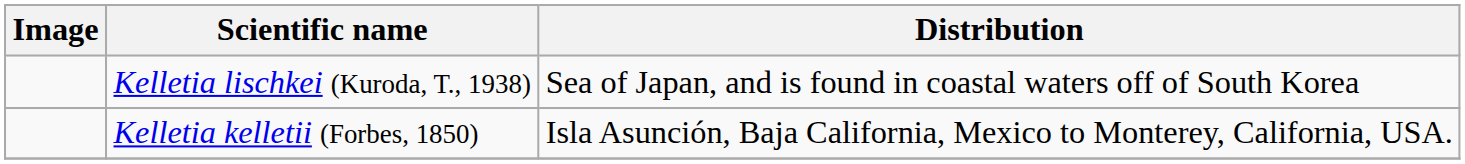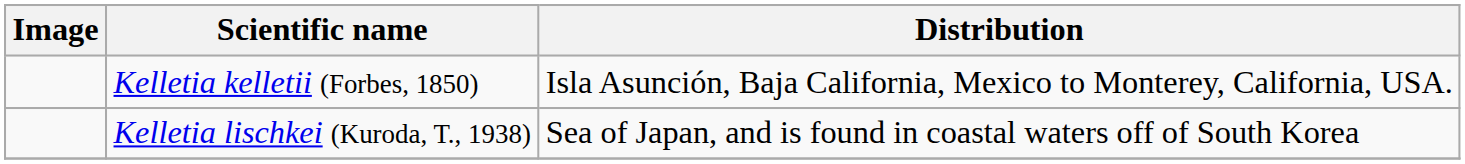 <table class="wikitable">
 <tr>
 <th>Image</th>
 <th>Scientific name</th>
 <th>Distribution</th>
 </tr>
 <tr>
 <td></td>
+<td><em><a href='#'>Kelletia kelletii</a></em> <small>(Forbes, 1850)</small></td>
+<td>Isla Asunción, Baja California, Mexico to Monterey, California, USA.</td>
+</tr>
+<tr>
+<td></td>
 <td><em><a href='#'>Kelletia lischkei</a></em> <small>(Kuroda, T., 1938)</small></td>
 <td>Sea of Japan, and is found in coastal waters off of South Korea</td>
 </tr>
 <tr>
-<td></td>
-<td><em><a href='#'>Kelletia kelletii</a></em> <small>(Forbes, 1850)</small></td>
-<td>Isla Asunción, Baja California, Mexico to Monterey, California, USA.</td>
-</tr>
-<tr>
 </tr>
 </table>
